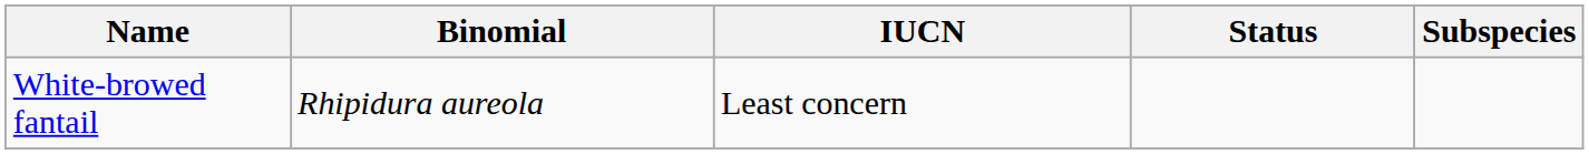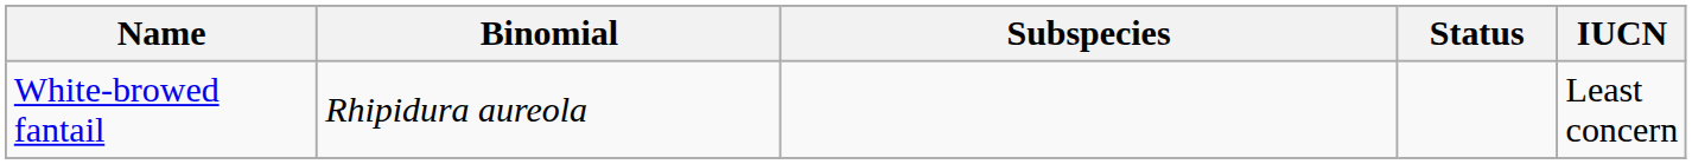 <table width=60% class="wikitable">
 <tr>
 <th width=20%>Name</th>
 <th width=30%>Binomial</th>
+<th width=40%>Subspecies</th>
+<th width=30%>Status</th>
 <th width=30%>IUCN</th>
-<th width=30%>Status</th>
-<th width=40%>Subspecies</th>
 </tr>
 <tr>
 <td><a href='#'>White-browed fantail</a><br></td>
 <td><em>Rhipidura aureola</em></td>
-<td>Least concern</td>
 <td></td>
 <td></td>
+<td>Least concern</td>
 </tr>
 </table>
